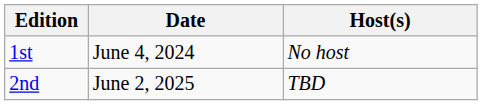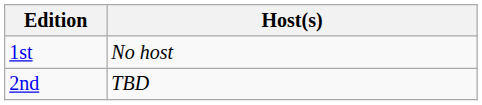 <table class="sortable wikitable center" style="width:30%;">
 <tr>
 <th width=2%>Edition</th>
-<th style="width:19%;">Date</th>
 <th style="width:19%;">Host(s)</th>
 </tr>
 <tr>
 <td><a href='#'>1st</a></td>
-<td>June 4, 2024</td>
 <td><em>No host</em></td>
 </tr>
 <tr>
 <td><a href='#'>2nd</a></td>
-<td>June 2, 2025</td>
 <td><em>TBD</em></td>
 </tr>
 </table>
